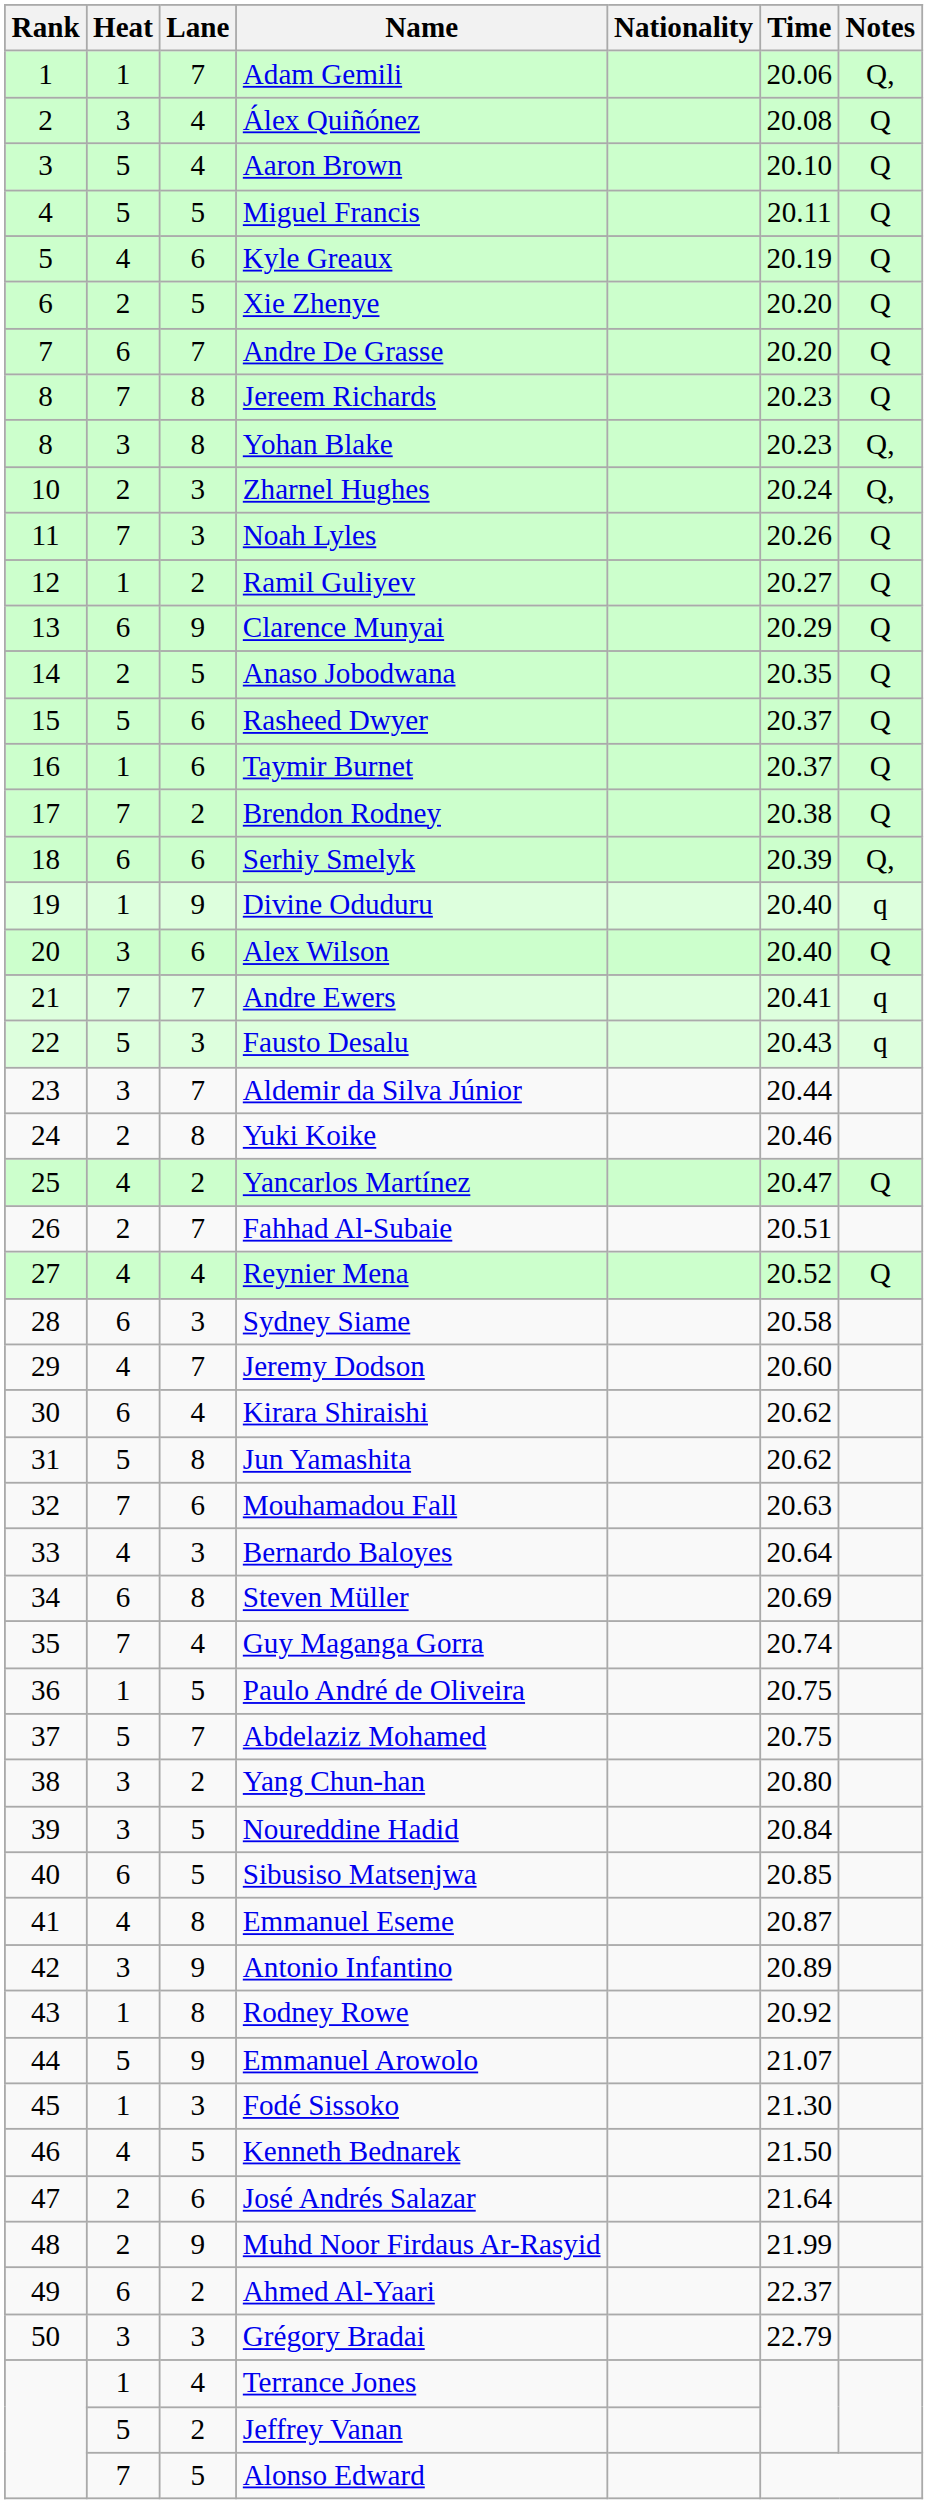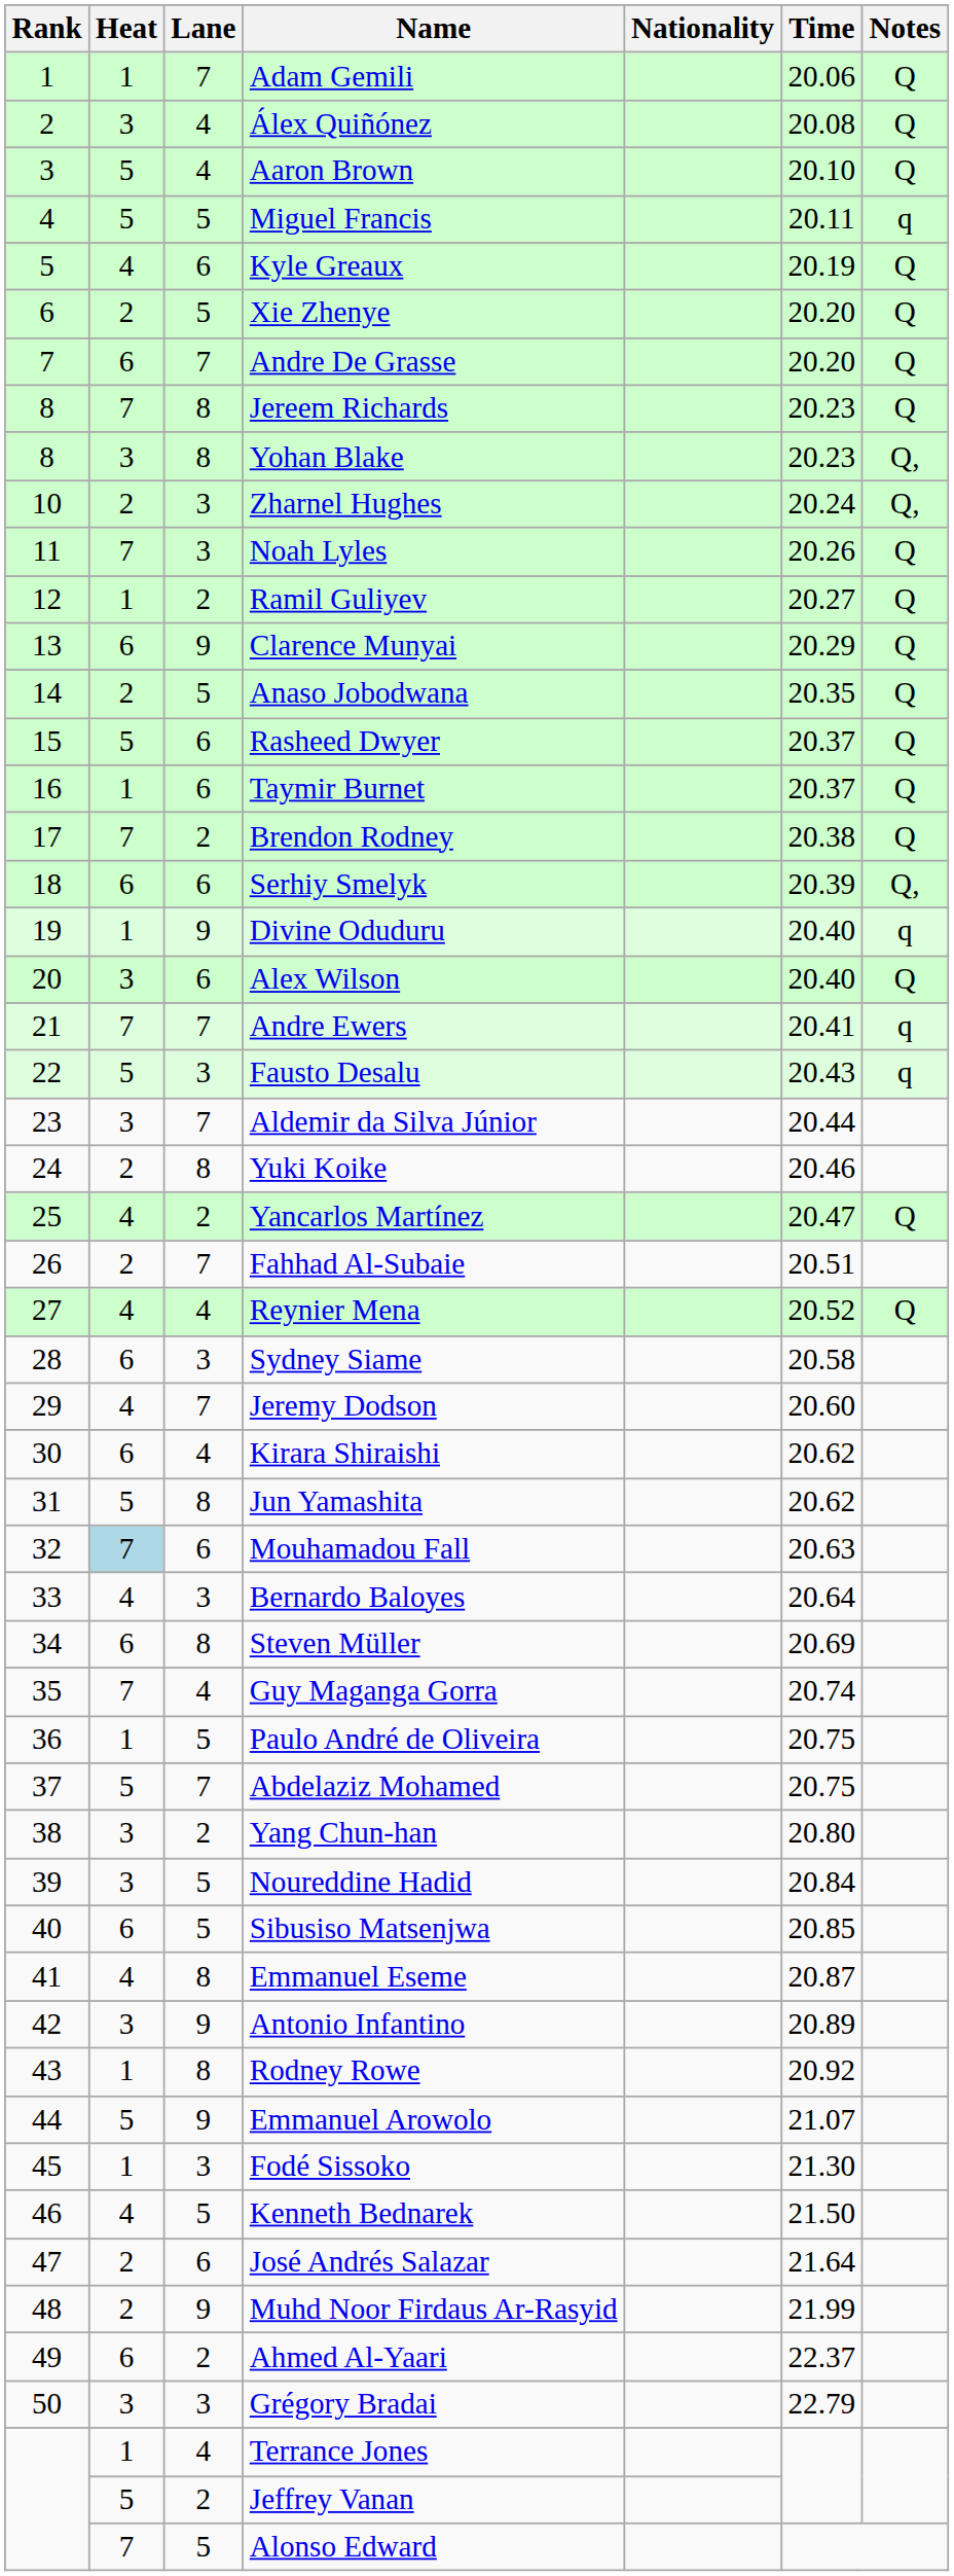 <table class="wikitable sortable" style="text-align:center">
 <tr>
 <th>Rank</th>
 <th>Heat</th>
 <th>Lane</th>
 <th>Name</th>
 <th>Nationality</th>
 <th>Time</th>
 <th>Notes</th>
 </tr>
 <tr bgcolor=ccffcc>
 <td>1</td>
 <td>1</td>
 <td>7</td>
 <td align=left><a href='#'>Adam Gemili</a></td>
 <td align=left></td>
 <td>20.06</td>
-<td>Q, </td>
+<td>Q</td>
 </tr>
 <tr bgcolor=ccffcc>
 <td>2</td>
 <td>3</td>
 <td>4</td>
 <td align=left><a href='#'>Álex Quiñónez</a></td>
 <td align=left></td>
 <td>20.08</td>
 <td>Q</td>
 </tr>
 <tr bgcolor=ccffcc>
 <td>3</td>
 <td>5</td>
 <td>4</td>
 <td align=left><a href='#'>Aaron Brown</a></td>
 <td align=left></td>
 <td>20.10</td>
 <td>Q</td>
 </tr>
 <tr bgcolor=ccffcc>
 <td>4</td>
 <td>5</td>
 <td>5</td>
 <td align=left><a href='#'>Miguel Francis</a></td>
 <td align=left></td>
 <td>20.11</td>
-<td>Q</td>
+<td>q</td>
 </tr>
 <tr bgcolor=ccffcc>
 <td>5</td>
 <td>4</td>
 <td>6</td>
 <td align=left><a href='#'>Kyle Greaux</a></td>
 <td align=left></td>
 <td>20.19</td>
 <td>Q</td>
 </tr>
 <tr bgcolor=ccffcc>
 <td>6</td>
 <td>2</td>
 <td>5</td>
 <td align=left><a href='#'>Xie Zhenye</a></td>
 <td align=left></td>
 <td>20.20</td>
 <td>Q</td>
 </tr>
 <tr bgcolor=ccffcc>
 <td>7</td>
 <td>6</td>
 <td>7</td>
 <td align=left><a href='#'>Andre De Grasse</a></td>
 <td align=left></td>
 <td>20.20</td>
 <td>Q</td>
 </tr>
 <tr bgcolor=ccffcc>
 <td>8</td>
 <td>7</td>
 <td>8</td>
 <td align=left><a href='#'>Jereem Richards</a></td>
 <td align=left></td>
 <td>20.23</td>
 <td>Q</td>
 </tr>
 <tr bgcolor=ccffcc>
 <td>8</td>
 <td>3</td>
 <td>8</td>
 <td align=left><a href='#'>Yohan Blake</a></td>
 <td align=left></td>
 <td>20.23</td>
 <td>Q, </td>
 </tr>
 <tr bgcolor=ccffcc>
 <td>10</td>
 <td>2</td>
 <td>3</td>
 <td align=left><a href='#'>Zharnel Hughes</a></td>
 <td align=left></td>
 <td>20.24</td>
 <td>Q, </td>
 </tr>
 <tr bgcolor=ccffcc>
 <td>11</td>
 <td>7</td>
 <td>3</td>
 <td align=left><a href='#'>Noah Lyles</a></td>
 <td align=left></td>
 <td>20.26</td>
 <td>Q</td>
 </tr>
 <tr bgcolor=ccffcc>
 <td>12</td>
 <td>1</td>
 <td>2</td>
 <td align=left><a href='#'>Ramil Guliyev</a></td>
 <td align=left></td>
 <td>20.27</td>
 <td>Q</td>
 </tr>
 <tr bgcolor=ccffcc>
 <td>13</td>
 <td>6</td>
 <td>9</td>
 <td align=left><a href='#'>Clarence Munyai</a></td>
 <td align=left></td>
 <td>20.29</td>
 <td>Q</td>
 </tr>
 <tr bgcolor=ccffcc>
 <td>14</td>
 <td>2</td>
 <td>5</td>
 <td align=left><a href='#'>Anaso Jobodwana</a></td>
 <td align=left></td>
 <td>20.35</td>
 <td>Q</td>
 </tr>
 <tr bgcolor=ccffcc>
 <td>15</td>
 <td>5</td>
 <td>6</td>
 <td align=left><a href='#'>Rasheed Dwyer</a></td>
 <td align=left></td>
 <td>20.37</td>
 <td>Q</td>
 </tr>
 <tr bgcolor=ccffcc>
 <td>16</td>
 <td>1</td>
 <td>6</td>
 <td align=left><a href='#'>Taymir Burnet</a></td>
 <td align=left></td>
 <td>20.37</td>
 <td>Q</td>
 </tr>
 <tr bgcolor=ccffcc>
 <td>17</td>
 <td>7</td>
 <td>2</td>
 <td align=left><a href='#'>Brendon Rodney</a></td>
 <td align=left></td>
 <td>20.38</td>
 <td>Q</td>
 </tr>
 <tr bgcolor=ccffcc>
 <td>18</td>
 <td>6</td>
 <td>6</td>
 <td align=left><a href='#'>Serhiy Smelyk</a></td>
 <td align=left></td>
 <td>20.39</td>
 <td>Q, </td>
 </tr>
 <tr bgcolor=ddffdd>
 <td>19</td>
 <td>1</td>
 <td>9</td>
 <td align=left><a href='#'>Divine Oduduru</a></td>
 <td align=left></td>
 <td>20.40</td>
 <td>q</td>
 </tr>
 <tr bgcolor=ccffcc>
 <td>20</td>
 <td>3</td>
 <td>6</td>
 <td align=left><a href='#'>Alex Wilson</a></td>
 <td align=left></td>
 <td>20.40</td>
 <td>Q</td>
 </tr>
 <tr bgcolor=ddffdd>
 <td>21</td>
 <td>7</td>
 <td>7</td>
 <td align=left><a href='#'>Andre Ewers</a></td>
 <td align=left></td>
 <td>20.41</td>
 <td>q</td>
 </tr>
 <tr bgcolor=ddffdd>
 <td>22</td>
 <td>5</td>
 <td>3</td>
 <td align=left><a href='#'>Fausto Desalu</a></td>
 <td align=left></td>
 <td>20.43</td>
 <td>q</td>
 </tr>
 <tr>
 <td>23</td>
 <td>3</td>
 <td>7</td>
 <td align=left><a href='#'>Aldemir da Silva Júnior</a></td>
 <td align=left></td>
 <td>20.44</td>
 <td></td>
 </tr>
 <tr>
 <td>24</td>
 <td>2</td>
 <td>8</td>
 <td align=left><a href='#'>Yuki Koike</a></td>
 <td align=left></td>
 <td>20.46</td>
 <td></td>
 </tr>
 <tr bgcolor=ccffcc>
 <td>25</td>
 <td>4</td>
 <td>2</td>
 <td align=left><a href='#'>Yancarlos Martínez</a></td>
 <td align=left></td>
 <td>20.47</td>
 <td>Q</td>
 </tr>
 <tr>
 <td>26</td>
 <td>2</td>
 <td>7</td>
 <td align=left><a href='#'>Fahhad Al-Subaie</a></td>
 <td align=left></td>
 <td>20.51</td>
 <td></td>
 </tr>
 <tr bgcolor=ccffcc>
 <td>27</td>
 <td>4</td>
 <td>4</td>
 <td align=left><a href='#'>Reynier Mena</a></td>
 <td align=left></td>
 <td>20.52</td>
 <td>Q</td>
 </tr>
 <tr>
 <td>28</td>
 <td>6</td>
 <td>3</td>
 <td align=left><a href='#'>Sydney Siame</a></td>
 <td align=left></td>
 <td>20.58</td>
 <td></td>
 </tr>
 <tr>
 <td>29</td>
 <td>4</td>
 <td>7</td>
 <td align=left><a href='#'>Jeremy Dodson</a></td>
 <td align=left></td>
 <td>20.60</td>
 <td></td>
 </tr>
 <tr>
 <td>30</td>
 <td>6</td>
 <td>4</td>
 <td align=left><a href='#'>Kirara Shiraishi</a></td>
 <td align=left></td>
 <td>20.62</td>
 <td></td>
 </tr>
 <tr>
 <td>31</td>
 <td>5</td>
 <td>8</td>
 <td align=left><a href='#'>Jun Yamashita</a></td>
 <td align=left></td>
 <td>20.62</td>
 <td></td>
 </tr>
 <tr>
 <td>32</td>
-<td>7</td>
+<td style="background: lightblue;">7</td>
 <td>6</td>
 <td align=left><a href='#'>Mouhamadou Fall</a></td>
 <td align=left></td>
 <td>20.63</td>
 <td></td>
 </tr>
 <tr>
 <td>33</td>
 <td>4</td>
 <td>3</td>
 <td align=left><a href='#'>Bernardo Baloyes</a></td>
 <td align=left></td>
 <td>20.64</td>
 <td></td>
 </tr>
 <tr>
 <td>34</td>
 <td>6</td>
 <td>8</td>
 <td align=left><a href='#'>Steven Müller</a></td>
 <td align=left></td>
 <td>20.69</td>
 <td></td>
 </tr>
 <tr>
 <td>35</td>
 <td>7</td>
 <td>4</td>
 <td align=left><a href='#'>Guy Maganga Gorra</a></td>
 <td align=left></td>
 <td>20.74</td>
 <td></td>
 </tr>
 <tr>
 <td>36</td>
 <td>1</td>
 <td>5</td>
 <td align=left><a href='#'>Paulo André de Oliveira</a></td>
 <td align=left></td>
 <td>20.75</td>
 <td></td>
 </tr>
 <tr>
 <td>37</td>
 <td>5</td>
 <td>7</td>
 <td align=left><a href='#'>Abdelaziz Mohamed</a></td>
 <td align=left></td>
 <td>20.75</td>
 <td></td>
 </tr>
 <tr>
 <td>38</td>
 <td>3</td>
 <td>2</td>
 <td align=left><a href='#'>Yang Chun-han</a></td>
 <td align=left></td>
 <td>20.80</td>
 <td></td>
 </tr>
 <tr>
 <td>39</td>
 <td>3</td>
 <td>5</td>
 <td align=left><a href='#'>Noureddine Hadid</a></td>
 <td align=left></td>
 <td>20.84</td>
 <td><strong></strong></td>
 </tr>
 <tr>
 <td>40</td>
 <td>6</td>
 <td>5</td>
 <td align=left><a href='#'>Sibusiso Matsenjwa</a></td>
 <td align=left></td>
 <td>20.85</td>
 <td></td>
 </tr>
 <tr>
 <td>41</td>
 <td>4</td>
 <td>8</td>
 <td align=left><a href='#'>Emmanuel Eseme</a></td>
 <td align=left></td>
 <td>20.87</td>
 <td></td>
 </tr>
 <tr>
 <td>42</td>
 <td>3</td>
 <td>9</td>
 <td align=left><a href='#'>Antonio Infantino</a></td>
 <td align=left></td>
 <td>20.89</td>
 <td></td>
 </tr>
 <tr>
 <td>43</td>
 <td>1</td>
 <td>8</td>
 <td align=left><a href='#'>Rodney Rowe</a></td>
 <td align=left></td>
 <td>20.92</td>
 <td></td>
 </tr>
 <tr>
 <td>44</td>
 <td>5</td>
 <td>9</td>
 <td align=left><a href='#'>Emmanuel Arowolo</a></td>
 <td align=left></td>
 <td>21.07</td>
 <td></td>
 </tr>
 <tr>
 <td>45</td>
 <td>1</td>
 <td>3</td>
 <td align=left><a href='#'>Fodé Sissoko</a></td>
 <td align=left></td>
 <td>21.30</td>
 <td></td>
 </tr>
 <tr>
 <td>46</td>
 <td>4</td>
 <td>5</td>
 <td align=left><a href='#'>Kenneth Bednarek</a></td>
 <td align=left></td>
 <td>21.50</td>
 <td></td>
 </tr>
 <tr>
 <td>47</td>
 <td>2</td>
 <td>6</td>
 <td align=left><a href='#'>José Andrés Salazar</a></td>
 <td align=left></td>
 <td>21.64</td>
 <td></td>
 </tr>
 <tr>
 <td>48</td>
 <td>2</td>
 <td>9</td>
 <td align=left><a href='#'>Muhd Noor Firdaus Ar-Rasyid</a></td>
 <td align=left></td>
 <td>21.99</td>
 <td></td>
 </tr>
 <tr>
 <td>49</td>
 <td>6</td>
 <td>2</td>
 <td align=left><a href='#'>Ahmed Al-Yaari</a></td>
 <td align=left></td>
 <td>22.37</td>
 <td><strong></strong></td>
 </tr>
 <tr>
 <td>50</td>
 <td>3</td>
 <td>3</td>
 <td align=left><a href='#'>Grégory Bradai</a></td>
 <td align=left></td>
 <td>22.79</td>
 <td></td>
 </tr>
 <tr>
 <td rowspan=3></td>
 <td>1</td>
 <td>4</td>
 <td align=left><a href='#'>Terrance Jones</a></td>
 <td align=left></td>
 <td rowspan=2></td>
 <td rowspan=2></td>
 </tr>
 <tr>
 <td>5</td>
 <td>2</td>
 <td align=left><a href='#'>Jeffrey Vanan</a></td>
 <td align=left></td>
 </tr>
 <tr>
 <td>7</td>
 <td>5</td>
 <td align=left><a href='#'>Alonso Edward</a></td>
 <td align=left></td>
 <td colspan=2></td>
 </tr>
 </table>
